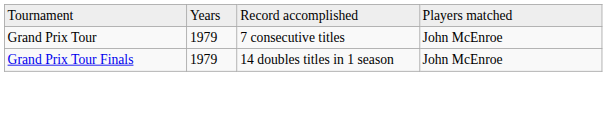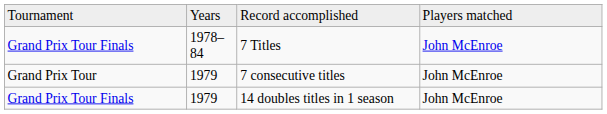 <table class=wikitable style=font-size:97%>
 <tr bgcolor=#eee>
 <td width=200>Tournament</td>
 <td width=50>Years</td>
 <td width=200>Record accomplished</td>
 <td width=200>Players matched</td>
+</tr>
+<tr>
+<td><a href='#'>Grand Prix Tour Finals</a></td>
+<td>1978–84</td>
+<td>7 Titles</td>
+<td><a href='#'>John McEnroe</a></td>
 </tr>
 <tr>
 <td>Grand Prix Tour</td>
 <td>1979</td>
 <td>7 consecutive titles</td>
 <td>John McEnroe</td>
 </tr>
 <tr>
 <td><a href='#'>Grand Prix Tour Finals</a></td>
 <td>1979</td>
 <td>14 doubles titles in 1 season</td>
 <td>John McEnroe</td>
 </tr>
 </table>
